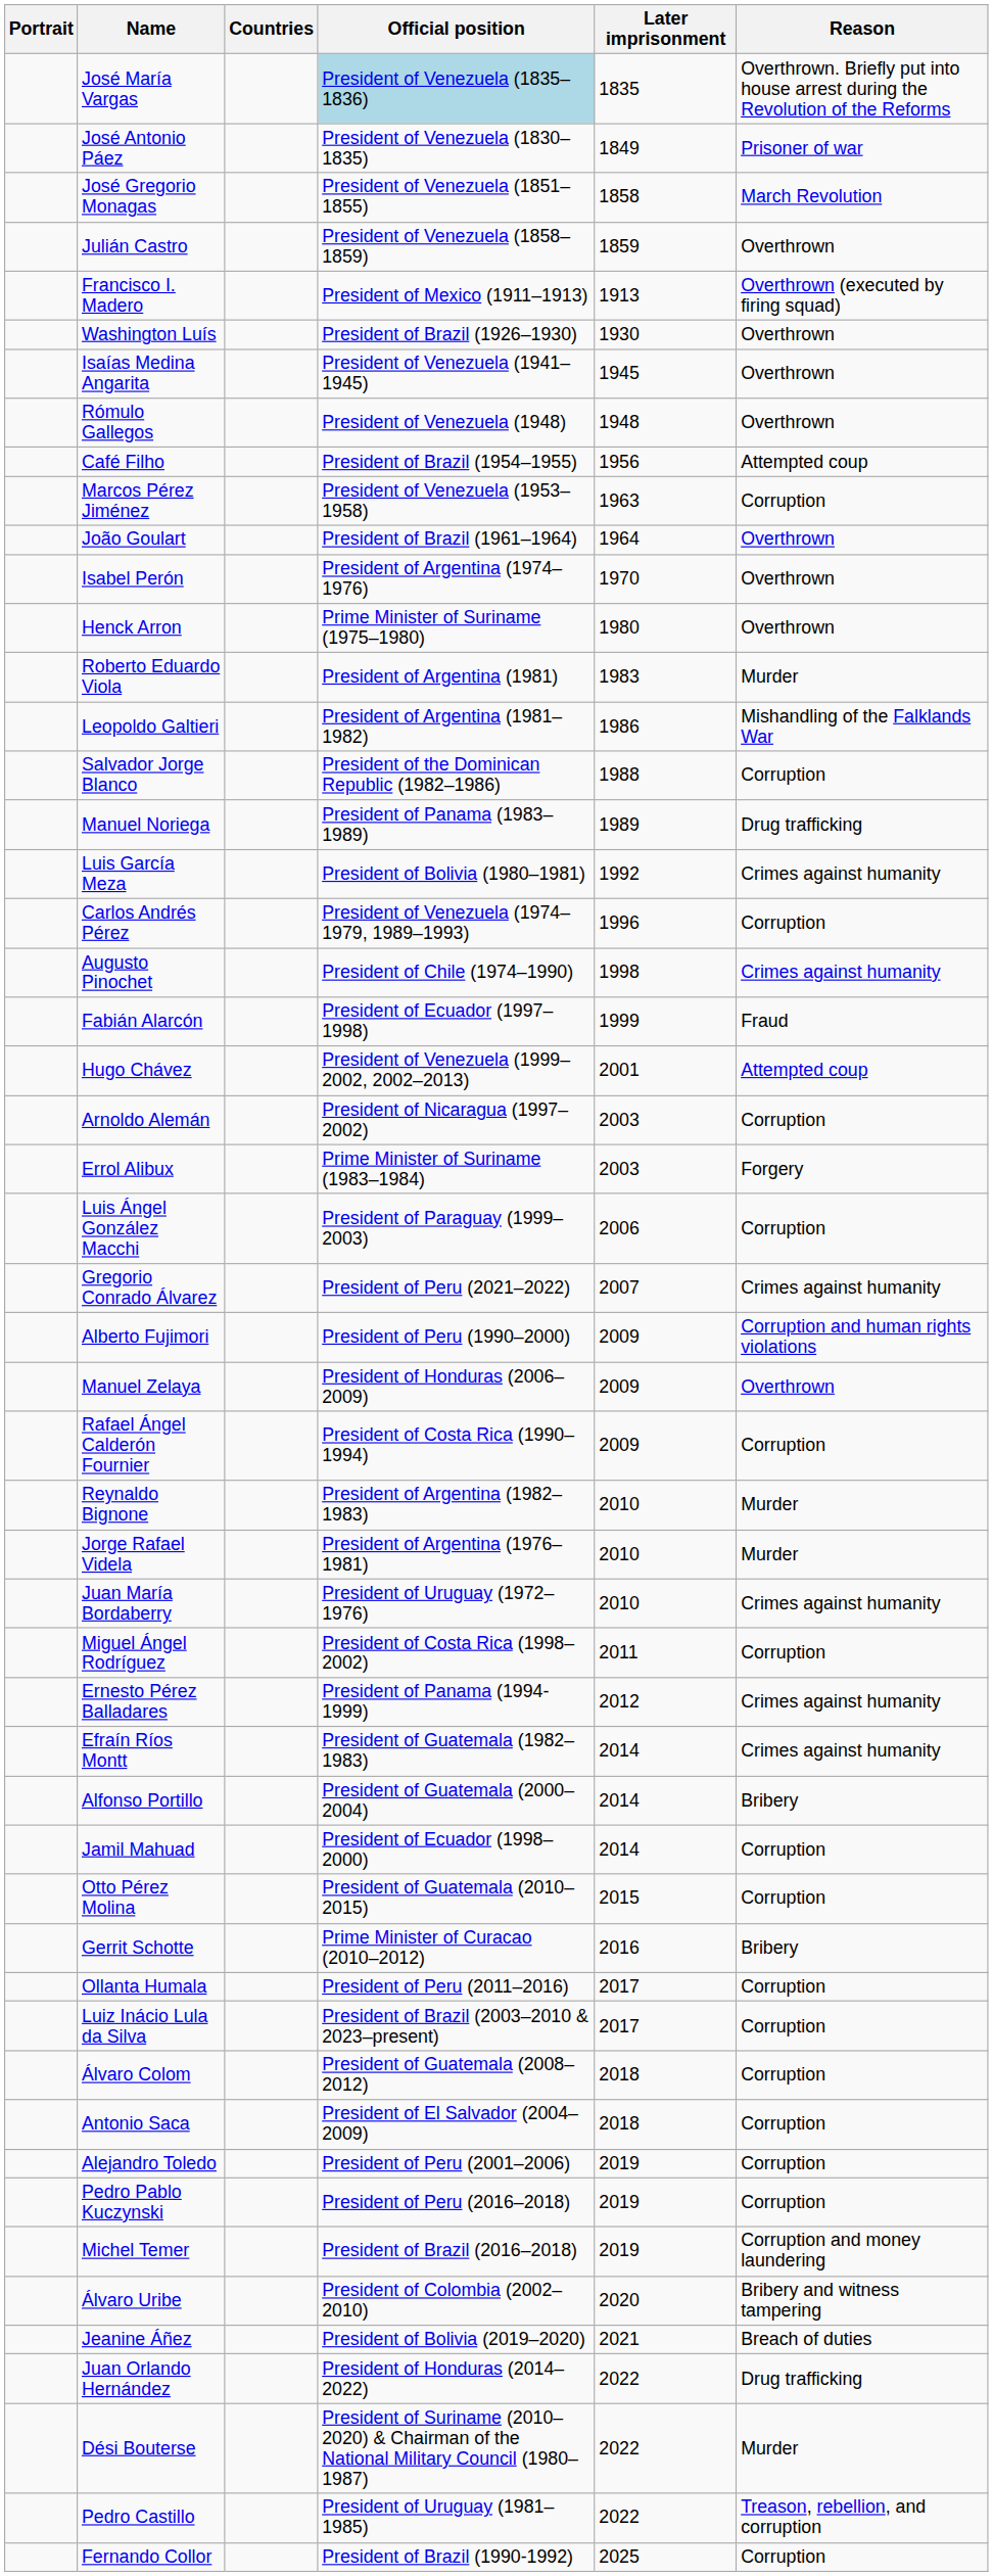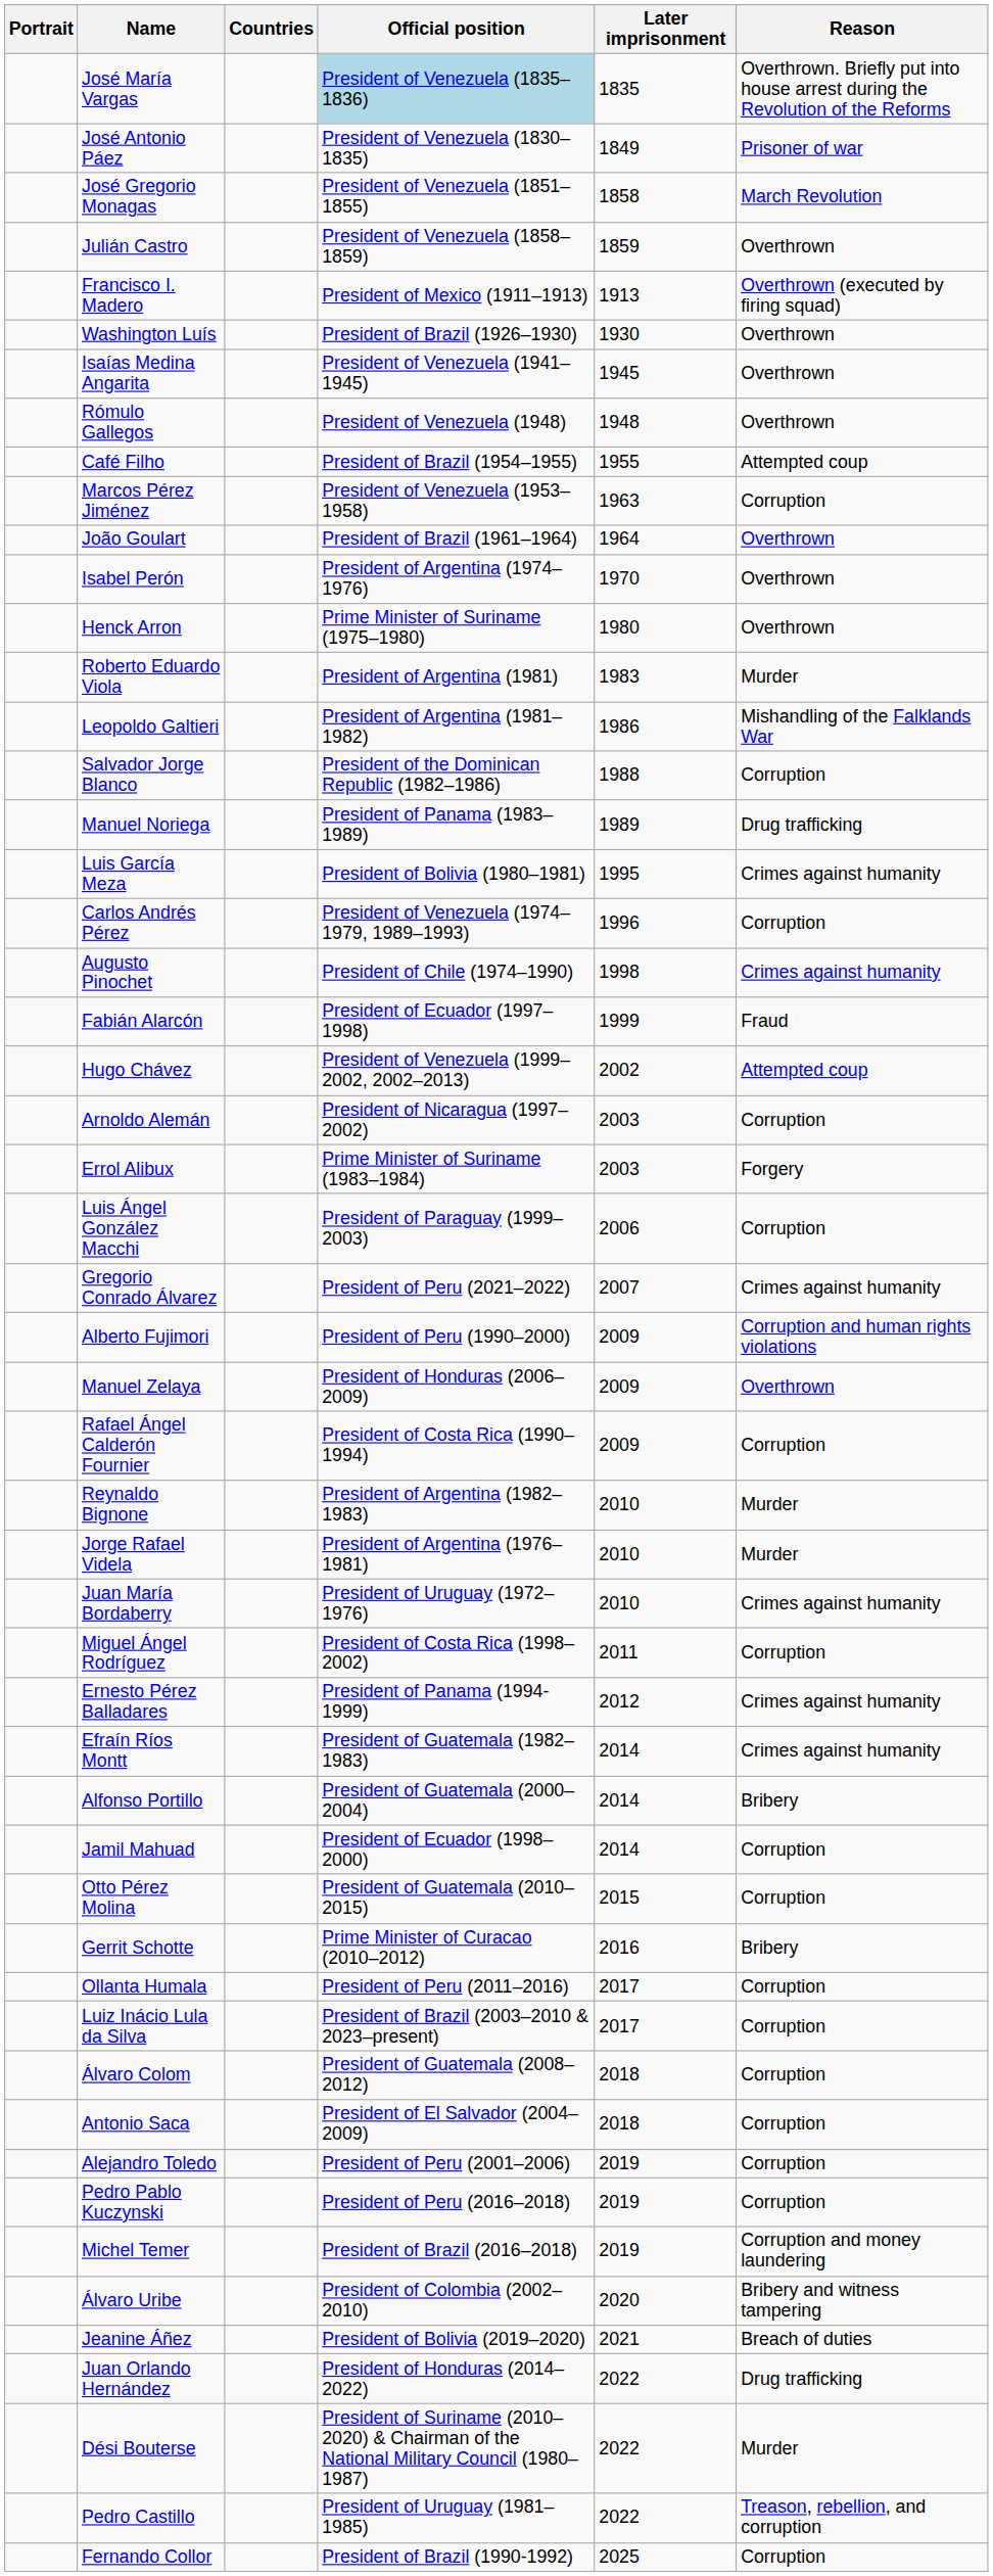 <table class="wikitable sortable">
 <tr>
 <th class=unsortable>Portrait</th>
 <th>Name</th>
 <th>Countries</th>
 <th>Official position</th>
 <th>Later imprisonment</th>
 <th>Reason</th>
 </tr>
 <tr>
 <td></td>
 <td><a href='#'>José María Vargas</a></td>
 <td></td>
 <td style="background: lightblue;"><a href='#'>President of Venezuela</a> (1835–1836)</td>
 <td>1835</td>
 <td>Overthrown. Briefly put into house arrest during the <a href='#'>Revolution of the Reforms</a></td>
 </tr>
 <tr>
 <td></td>
 <td><a href='#'>José Antonio Páez</a></td>
 <td></td>
 <td><a href='#'>President of Venezuela</a> (1830–1835)</td>
 <td>1849</td>
 <td><a href='#'>Prisoner of war</a></td>
 </tr>
 <tr>
 <td></td>
 <td><a href='#'>José Gregorio Monagas</a></td>
 <td></td>
 <td><a href='#'>President of Venezuela</a> (1851–1855)</td>
 <td>1858</td>
 <td><a href='#'>March Revolution</a></td>
 </tr>
 <tr>
 <td></td>
 <td><a href='#'>Julián Castro</a></td>
 <td></td>
 <td><a href='#'>President of Venezuela</a> (1858–1859)</td>
 <td>1859</td>
 <td>Overthrown</td>
 </tr>
 <tr>
 <td></td>
 <td><a href='#'>Francisco I. Madero</a></td>
 <td></td>
 <td><a href='#'>President of Mexico</a> (1911–1913)</td>
 <td>1913</td>
 <td><a href='#'>Overthrown</a> (executed by firing squad)</td>
 </tr>
 <tr>
 <td></td>
 <td><a href='#'>Washington Luís</a></td>
 <td></td>
 <td><a href='#'>President of Brazil</a> (1926–1930)</td>
 <td>1930</td>
 <td>Overthrown</td>
 </tr>
 <tr>
 <td></td>
 <td><a href='#'>Isaías Medina Angarita</a></td>
 <td></td>
 <td><a href='#'>President of Venezuela</a> (1941–1945)</td>
 <td>1945</td>
 <td>Overthrown</td>
 </tr>
 <tr>
 <td></td>
 <td><a href='#'>Rómulo Gallegos</a></td>
 <td></td>
 <td><a href='#'>President of Venezuela</a> (1948)</td>
 <td>1948</td>
 <td>Overthrown</td>
 </tr>
 <tr>
 <td></td>
 <td><a href='#'>Café Filho</a></td>
 <td></td>
 <td><a href='#'>President of Brazil</a> (1954–1955)</td>
-<td>1956</td>
+<td>1955</td>
 <td>Attempted coup</td>
 </tr>
 <tr>
 <td></td>
 <td><a href='#'>Marcos Pérez Jiménez</a></td>
 <td></td>
 <td><a href='#'>President of Venezuela</a> (1953–1958)</td>
 <td>1963</td>
 <td>Corruption</td>
 </tr>
 <tr>
 <td></td>
 <td><a href='#'>João Goulart</a></td>
 <td></td>
 <td><a href='#'>President of Brazil</a> (1961–1964)</td>
 <td>1964</td>
 <td><a href='#'>Overthrown</a></td>
 </tr>
 <tr>
 <td></td>
 <td><a href='#'>Isabel Perón</a></td>
 <td></td>
 <td><a href='#'>President of Argentina</a> (1974–1976)</td>
 <td>1970</td>
 <td>Overthrown</td>
 </tr>
 <tr>
 <td></td>
 <td><a href='#'>Henck Arron</a></td>
 <td></td>
 <td><a href='#'>Prime Minister of Suriname</a> (1975–1980)</td>
 <td>1980</td>
 <td>Overthrown</td>
 </tr>
 <tr>
 <td></td>
 <td><a href='#'>Roberto Eduardo Viola</a></td>
 <td></td>
 <td><a href='#'>President of Argentina</a> (1981)</td>
 <td>1983</td>
 <td>Murder</td>
 </tr>
 <tr>
 <td></td>
 <td><a href='#'>Leopoldo Galtieri</a></td>
 <td></td>
 <td><a href='#'>President of Argentina</a> (1981–1982)</td>
 <td>1986</td>
 <td>Mishandling of the <a href='#'>Falklands War</a></td>
 </tr>
 <tr>
 <td></td>
 <td><a href='#'>Salvador Jorge Blanco</a></td>
 <td></td>
 <td><a href='#'>President of the Dominican Republic</a> (1982–1986)</td>
 <td>1988</td>
 <td>Corruption</td>
 </tr>
 <tr>
 <td></td>
 <td><a href='#'>Manuel Noriega</a></td>
 <td></td>
 <td><a href='#'>President of Panama</a> (1983–1989)</td>
 <td>1989</td>
 <td>Drug trafficking</td>
 </tr>
 <tr>
 <td></td>
 <td><a href='#'>Luis García Meza</a></td>
 <td></td>
 <td><a href='#'>President of Bolivia</a> (1980–1981)</td>
-<td>1992</td>
+<td>1995</td>
 <td>Crimes against humanity</td>
 </tr>
 <tr>
 <td></td>
 <td><a href='#'>Carlos Andrés Pérez</a></td>
 <td></td>
 <td><a href='#'>President of Venezuela</a> (1974–1979, 1989–1993)</td>
 <td>1996</td>
 <td>Corruption</td>
 </tr>
 <tr>
 <td></td>
 <td><a href='#'>Augusto Pinochet</a></td>
 <td></td>
 <td><a href='#'>President of Chile</a> (1974–1990)</td>
 <td>1998</td>
 <td><a href='#'>Crimes against humanity</a></td>
 </tr>
 <tr>
 <td></td>
 <td><a href='#'>Fabián Alarcón</a></td>
 <td></td>
 <td><a href='#'>President of Ecuador</a> (1997–1998)</td>
 <td>1999</td>
 <td>Fraud</td>
 </tr>
 <tr>
 <td></td>
 <td><a href='#'>Hugo Chávez</a></td>
 <td></td>
 <td><a href='#'>President of Venezuela</a> (1999–2002, 2002–2013)</td>
-<td>2001</td>
+<td>2002</td>
 <td><a href='#'>Attempted coup</a></td>
 </tr>
 <tr>
 <td></td>
 <td><a href='#'>Arnoldo Alemán</a></td>
 <td></td>
 <td><a href='#'>President of Nicaragua</a> (1997–2002)</td>
 <td>2003</td>
 <td>Corruption</td>
 </tr>
 <tr>
 <td></td>
 <td><a href='#'>Errol Alibux</a></td>
 <td></td>
 <td><a href='#'>Prime Minister of Suriname</a> (1983–1984)</td>
 <td>2003</td>
 <td>Forgery</td>
 </tr>
 <tr>
 <td></td>
 <td><a href='#'>Luis Ángel González Macchi</a></td>
 <td></td>
 <td><a href='#'>President of Paraguay</a> (1999–2003)</td>
 <td>2006</td>
 <td>Corruption</td>
 </tr>
 <tr>
 <td></td>
 <td><a href='#'>Gregorio Conrado Álvarez</a></td>
 <td></td>
 <td><a href='#'>President of Peru</a> (2021–2022)</td>
 <td>2007</td>
 <td>Crimes against humanity</td>
 </tr>
 <tr>
 <td></td>
 <td><a href='#'>Alberto Fujimori</a></td>
 <td></td>
 <td><a href='#'>President of Peru</a> (1990–2000)</td>
 <td>2009</td>
 <td><a href='#'>Corruption and human rights violations</a></td>
 </tr>
 <tr>
 <td></td>
 <td><a href='#'>Manuel Zelaya</a></td>
 <td></td>
 <td><a href='#'>President of Honduras</a> (2006–2009)</td>
 <td>2009</td>
 <td><a href='#'>Overthrown</a></td>
 </tr>
 <tr>
 <td></td>
 <td><a href='#'>Rafael Ángel Calderón Fournier</a></td>
 <td></td>
 <td><a href='#'>President of Costa Rica</a> (1990–1994)</td>
 <td>2009</td>
 <td>Corruption</td>
 </tr>
 <tr>
 <td></td>
 <td><a href='#'>Reynaldo Bignone</a></td>
 <td></td>
 <td><a href='#'>President of Argentina</a> (1982–1983)</td>
 <td>2010</td>
 <td>Murder</td>
 </tr>
 <tr>
 <td></td>
 <td><a href='#'>Jorge Rafael Videla</a></td>
 <td></td>
 <td><a href='#'>President of Argentina</a> (1976–1981)</td>
 <td>2010</td>
 <td>Murder</td>
 </tr>
 <tr>
 <td></td>
 <td><a href='#'>Juan María Bordaberry</a></td>
 <td></td>
 <td><a href='#'>President of Uruguay</a> (1972–1976)</td>
 <td>2010</td>
 <td>Crimes against humanity</td>
 </tr>
 <tr>
 <td></td>
 <td><a href='#'>Miguel Ángel Rodríguez</a></td>
 <td></td>
 <td><a href='#'>President of Costa Rica</a> (1998–2002)</td>
 <td>2011</td>
 <td>Corruption</td>
 </tr>
 <tr>
 <td></td>
 <td><a href='#'>Ernesto Pérez Balladares</a></td>
 <td></td>
 <td><a href='#'>President of Panama</a> (1994-1999)</td>
 <td>2012</td>
 <td>Crimes against humanity</td>
 </tr>
 <tr>
 <td></td>
 <td><a href='#'>Efraín Ríos Montt</a></td>
 <td></td>
 <td><a href='#'>President of Guatemala</a> (1982–1983)</td>
 <td>2014</td>
 <td>Crimes against humanity</td>
 </tr>
 <tr>
 <td></td>
 <td><a href='#'>Alfonso Portillo</a></td>
 <td></td>
 <td><a href='#'>President of Guatemala</a> (2000–2004)</td>
 <td>2014</td>
 <td>Bribery</td>
 </tr>
 <tr>
 <td></td>
 <td><a href='#'>Jamil Mahuad</a></td>
 <td></td>
 <td><a href='#'>President of Ecuador</a> (1998–2000)</td>
 <td>2014</td>
 <td>Corruption</td>
 </tr>
 <tr>
 <td></td>
 <td><a href='#'>Otto Pérez Molina</a></td>
 <td></td>
 <td><a href='#'>President of Guatemala</a> (2010–2015)</td>
 <td>2015</td>
 <td>Corruption</td>
 </tr>
 <tr>
 <td></td>
 <td><a href='#'>Gerrit Schotte</a></td>
 <td></td>
 <td><a href='#'>Prime Minister of Curacao</a> (2010–2012)</td>
 <td>2016</td>
 <td>Bribery</td>
 </tr>
 <tr>
 <td></td>
 <td><a href='#'>Ollanta Humala</a></td>
 <td></td>
 <td><a href='#'>President of Peru</a> (2011–2016)</td>
 <td>2017</td>
 <td>Corruption</td>
 </tr>
 <tr>
 <td></td>
 <td><a href='#'>Luiz Inácio Lula da Silva</a></td>
 <td></td>
 <td><a href='#'>President of Brazil</a> (2003–2010 & 2023–present)</td>
 <td>2017</td>
 <td>Corruption</td>
 </tr>
 <tr>
 <td></td>
 <td><a href='#'>Álvaro Colom</a></td>
 <td></td>
 <td><a href='#'>President of Guatemala</a> (2008–2012)</td>
 <td>2018</td>
 <td>Corruption</td>
 </tr>
 <tr>
 <td></td>
 <td><a href='#'>Antonio Saca</a></td>
 <td></td>
 <td><a href='#'>President of El Salvador</a> (2004–2009)</td>
 <td>2018</td>
 <td>Corruption</td>
 </tr>
 <tr>
 <td></td>
 <td><a href='#'>Alejandro Toledo</a></td>
 <td></td>
 <td><a href='#'>President of Peru</a> (2001–2006)</td>
 <td>2019</td>
 <td>Corruption</td>
 </tr>
 <tr>
 <td></td>
 <td><a href='#'>Pedro Pablo Kuczynski</a></td>
 <td></td>
 <td><a href='#'>President of Peru</a> (2016–2018)</td>
 <td>2019</td>
 <td>Corruption</td>
 </tr>
 <tr>
 <td></td>
 <td><a href='#'>Michel Temer</a></td>
 <td></td>
 <td><a href='#'>President of Brazil</a> (2016–2018)</td>
 <td>2019</td>
 <td>Corruption and money laundering</td>
 </tr>
 <tr>
 <td></td>
 <td><a href='#'>Álvaro Uribe</a></td>
 <td></td>
 <td><a href='#'>President of Colombia</a> (2002–2010)</td>
 <td>2020</td>
 <td>Bribery and witness tampering</td>
 </tr>
 <tr>
 <td></td>
 <td><a href='#'>Jeanine Áñez</a></td>
 <td></td>
 <td><a href='#'>President of Bolivia</a> (2019–2020)</td>
 <td>2021</td>
 <td>Breach of duties</td>
 </tr>
 <tr>
 <td></td>
 <td><a href='#'>Juan Orlando Hernández</a></td>
 <td></td>
 <td><a href='#'>President of Honduras</a> (2014–2022)</td>
 <td>2022</td>
 <td>Drug trafficking</td>
 </tr>
 <tr>
 <td></td>
 <td><a href='#'>Dési Bouterse</a></td>
 <td></td>
 <td><a href='#'>President of Suriname</a> (2010–2020) & Chairman of the <a href='#'>National Military Council</a> (1980–1987)</td>
 <td>2022</td>
 <td>Murder</td>
 </tr>
 <tr>
 <td></td>
 <td><a href='#'>Pedro Castillo</a></td>
 <td></td>
 <td><a href='#'>President of Uruguay</a> (1981–1985)</td>
 <td>2022</td>
 <td><a href='#'>Treason</a>, <a href='#'>rebellion</a>, and corruption</td>
 </tr>
 <tr>
 <td></td>
 <td><a href='#'>Fernando Collor</a></td>
 <td></td>
 <td><a href='#'>President of Brazil</a> (1990-1992)</td>
 <td>2025</td>
 <td>Corruption</td>
 </tr>
 </table>
